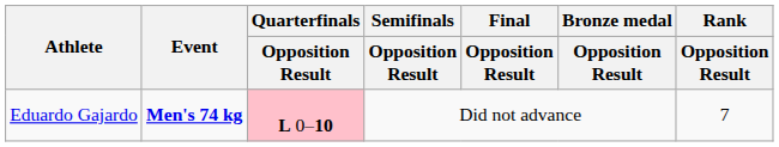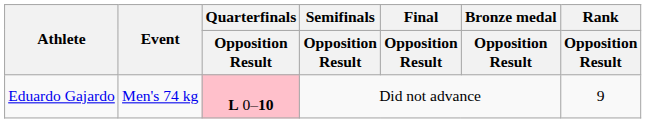 <table class="wikitable" border="1" style="font-size:90%">
 <tr>
 <th rowspan=2>Athlete</th>
 <th rowspan=2>Event</th>
 <th>Quarterfinals</th>
 <th>Semifinals</th>
 <th>Final</th>
 <th>Bronze medal</th>
 <th>Rank</th>
 </tr>
 <tr>
 <th>Opposition<br>Result</th>
 <th>Opposition<br>Result</th>
 <th>Opposition<br>Result</th>
 <th>Opposition<br>Result</th>
 <th>Opposition<br>Result</th>
 </tr>
 <tr align=center>
 <td align=left><a href='#'>Eduardo Gajardo</a></td>
-<td align=left><strong><a href='#'>Men's 74 kg</a></strong></td>
+<td align=left><a href='#'>Men's 74 kg</a></td>
 <td style="background: pink;"><br><strong>L</strong> 0–<strong>10</strong></td>
 <td colspan=3>Did not advance</td>
-<td>7</td>
+<td>9</td>
 </tr>
 </table>
